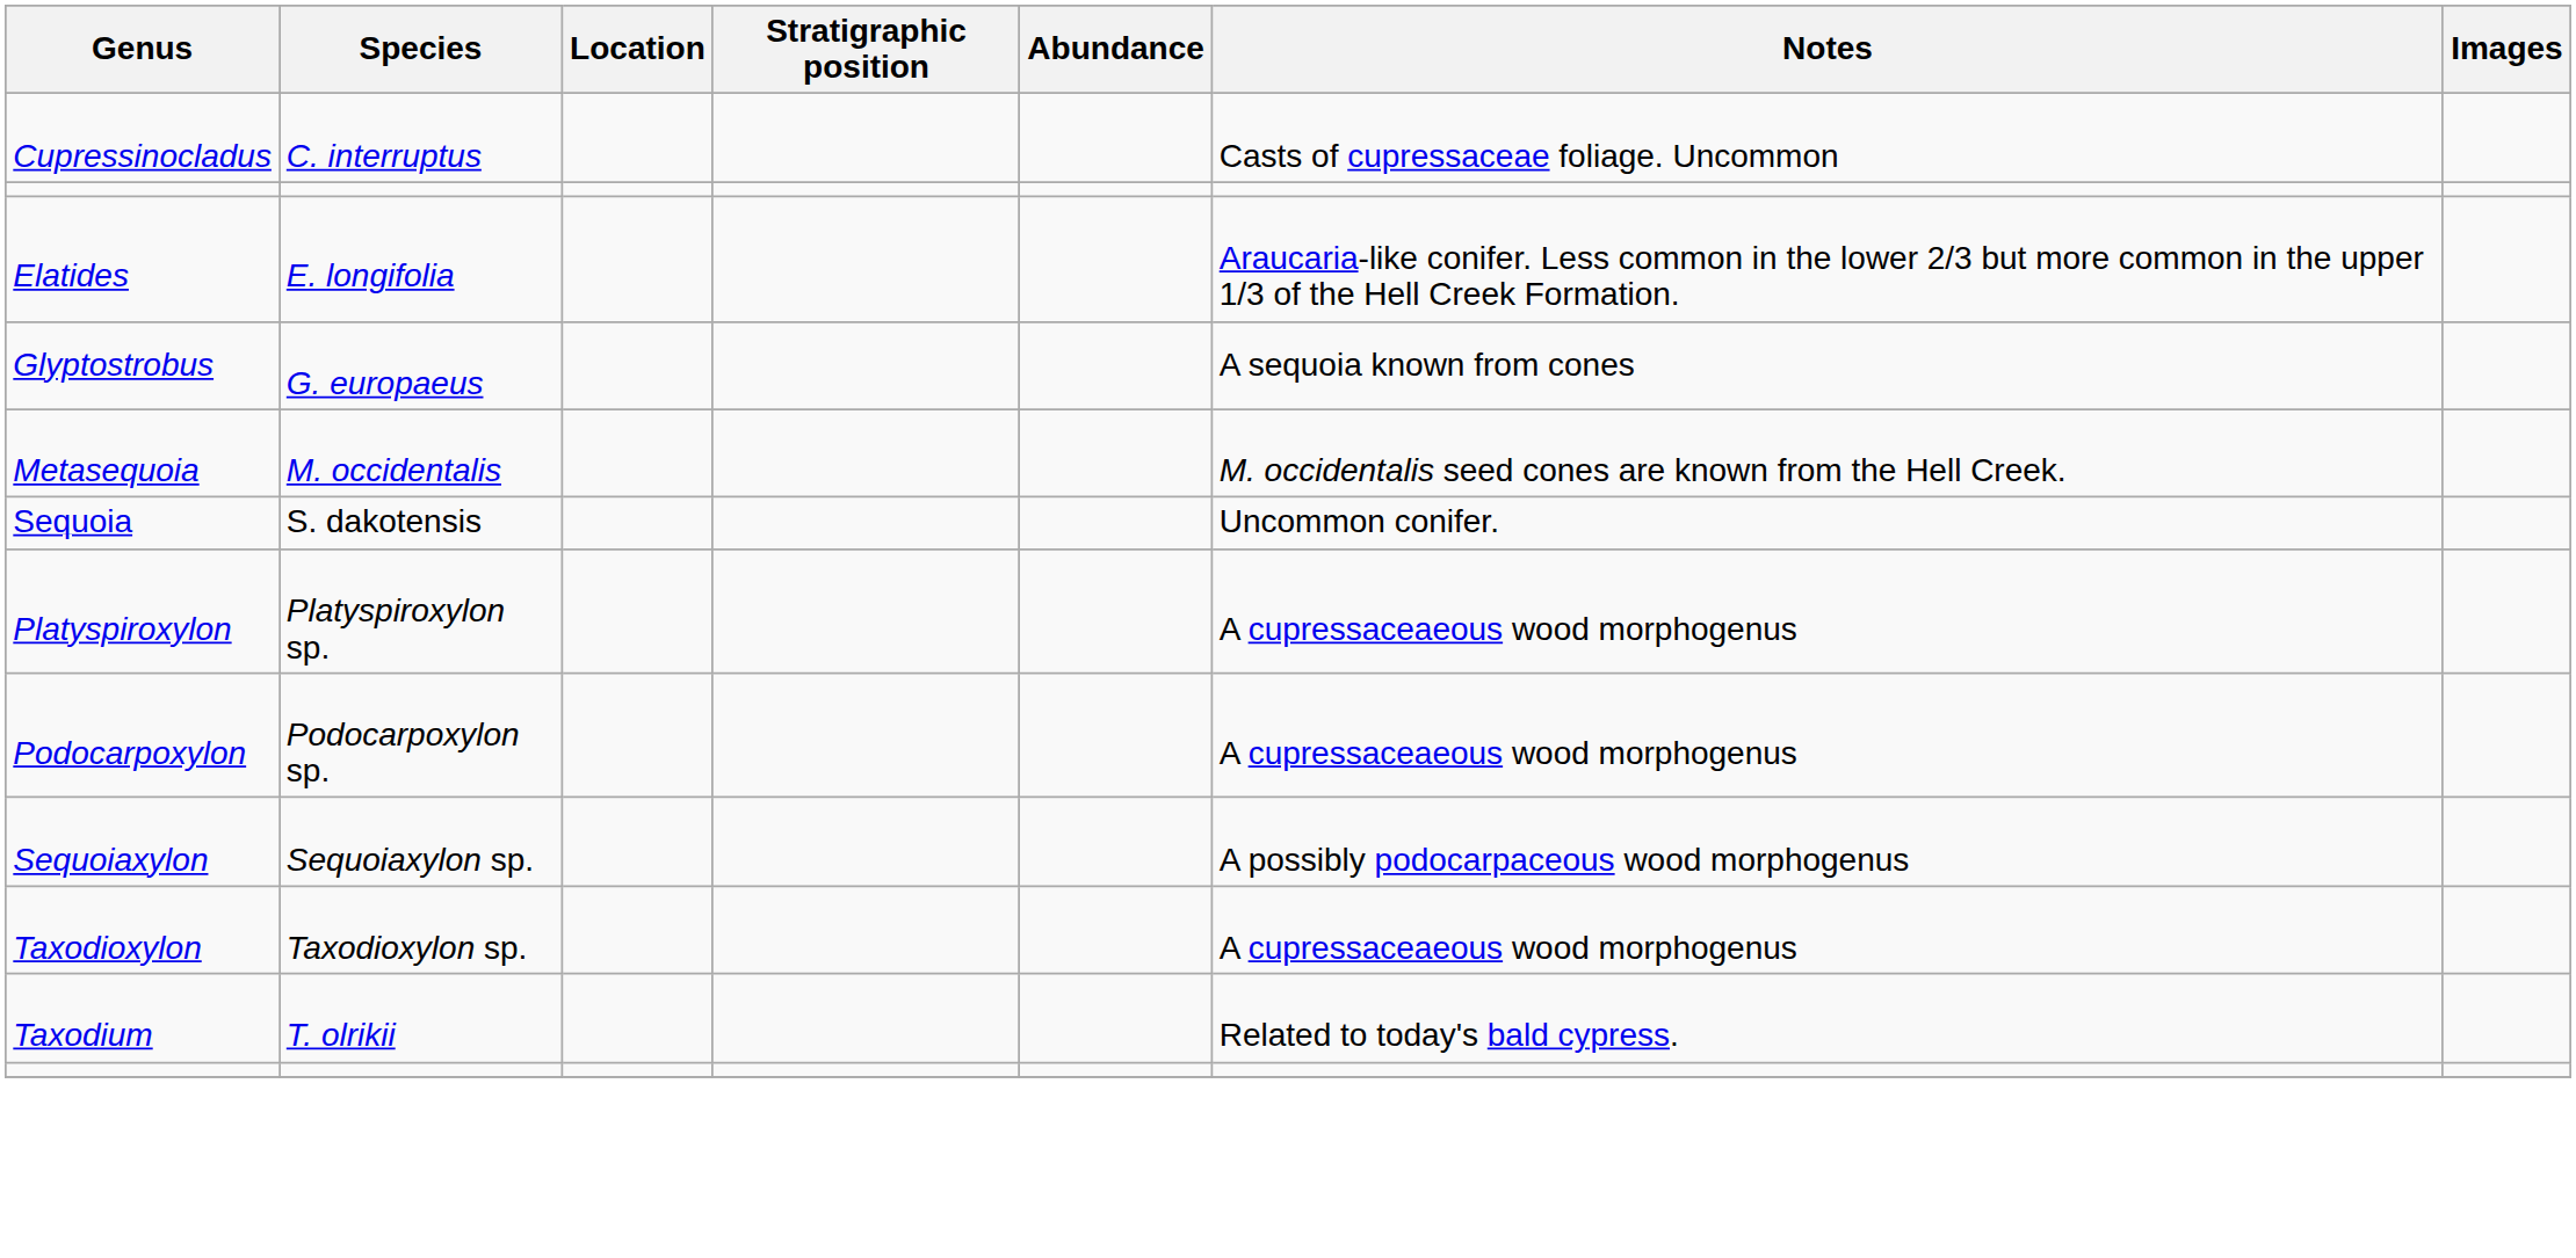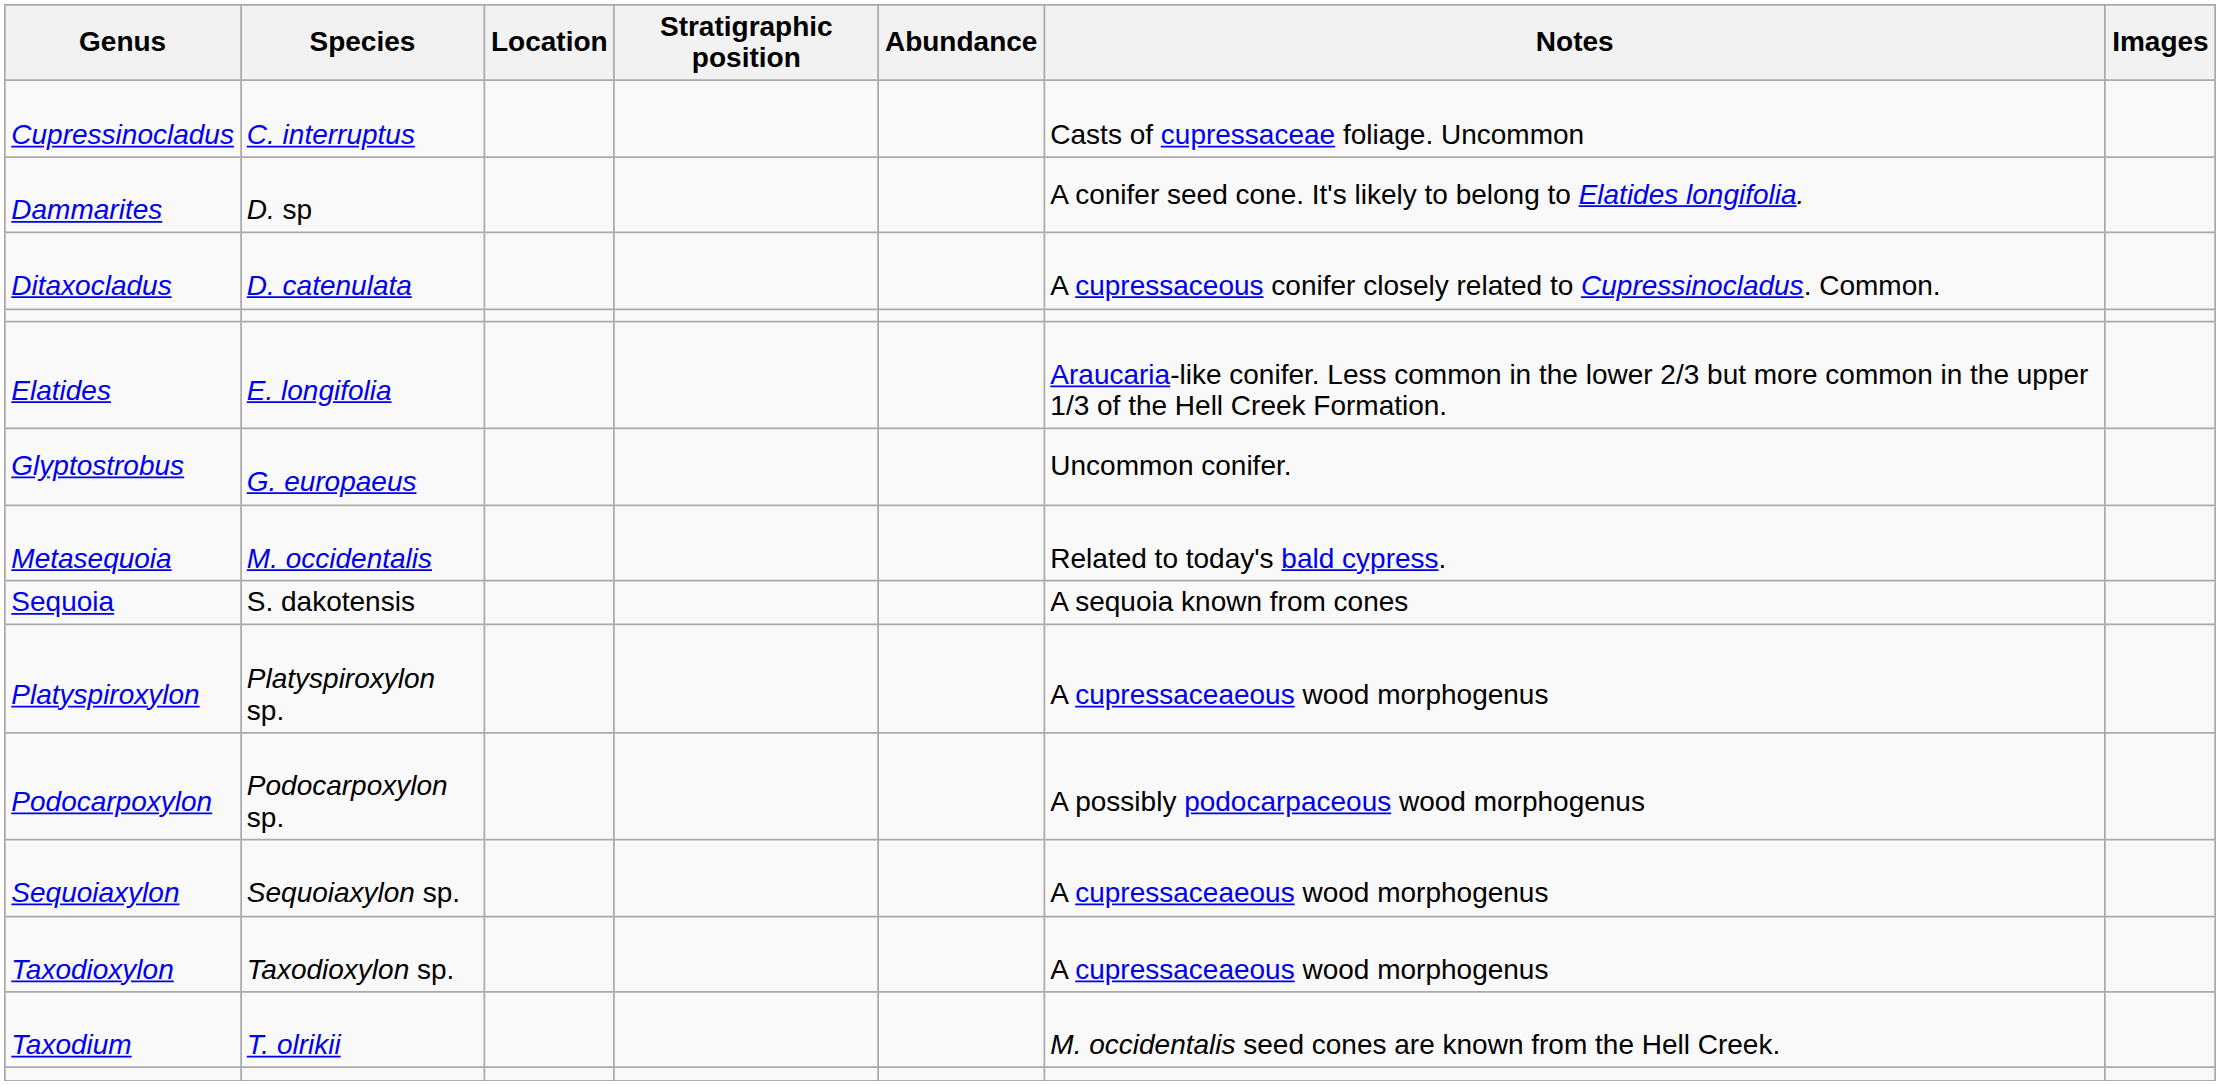 <table class="wikitable sortable"  style="margin:auto; width:100%;">
 <tr>
 <th>Genus</th>
 <th>Species</th>
 <th>Location</th>
 <th>Stratigraphic position</th>
 <th>Abundance</th>
 <th>Notes</th>
 <th>Images</th>
 </tr>
 <tr>
 <td><br><em><a href='#'>Cupressinocladus</a></em></td>
 <td><br><em><a href='#'>C. interruptus</a></em></td>
 <td></td>
 <td></td>
 <td></td>
 <td><br>Casts of <a href='#'>cupressaceae</a> foliage. Uncommon</td>
 <td></td>
+</tr>
+<tr>
+<td><br><em><a href='#'>Dammarites</a></em></td>
+<td><br><em>D.</em> sp</td>
+<td></td>
+<td></td>
+<td></td>
+<td>A conifer seed cone. It's likely to belong to <em><a href='#'>Elatides longifolia</a>.</em></td>
+<td></td>
+</tr>
+<tr>
+<td><br><em><a href='#'>Ditaxocladus</a></em></td>
+<td><br><em><a href='#'>D. catenulata</a></em></td>
+<td></td>
+<td></td>
+<td></td>
+<td><br>A <a href='#'>cupressaceous</a> conifer closely related to <em><a href='#'>Cupressinocladus</a></em>. Common.</td>
+<td><br></td>
 </tr>
 <tr>
 <td></td>
 <td></td>
 <td></td>
 <td></td>
 <td></td>
 <td></td>
 <td></td>
 </tr>
 <tr>
 <td><br><em><a href='#'>Elatides</a></em></td>
 <td><br><em><a href='#'>E. longifolia</a></em></td>
 <td></td>
 <td></td>
 <td></td>
 <td><br><a href='#'>Araucaria</a>-like conifer. Less common in the lower 2/3 but more common in the upper 1/3 of the Hell Creek Formation.</td>
 <td><br></td>
 </tr>
 <tr>
 <td><em><a href='#'>Glyptostrobus</a></em></td>
 <td><br><em><a href='#'>G. europaeus</a></em></td>
 <td></td>
 <td></td>
 <td></td>
-<td>A sequoia known from cones</td>
+<td>Uncommon conifer.</td>
 <td><br></td>
 </tr>
 <tr>
 <td><br><em><a href='#'>Metasequoia</a></em></td>
 <td><br><em><a href='#'>M. occidentalis</a></em></td>
 <td></td>
 <td></td>
 <td></td>
-<td><br><em>M. occidentalis</em> seed cones are known from the Hell Creek.</td>
+<td><br>Related to today's <a href='#'>bald cypress</a>.</td>
 <td></td>
 </tr>
 <tr>
 <td><a href='#'>Sequoia</a></td>
 <td>S. dakotensis</td>
 <td></td>
 <td></td>
 <td></td>
-<td>Uncommon conifer.</td>
+<td>A sequoia known from cones</td>
 <td></td>
 </tr>
 <tr>
 <td><br><em><a href='#'>Platyspiroxylon</a></em></td>
 <td><br><em>Platyspiroxylon</em> sp.</td>
 <td></td>
 <td></td>
 <td></td>
 <td><br>A <a href='#'>cupressaceaeous</a> wood morphogenus</td>
 <td></td>
 </tr>
 <tr>
 <td><br><em><a href='#'>Podocarpoxylon</a></em></td>
 <td><br><em>Podocarpoxylon</em> sp.</td>
 <td></td>
 <td></td>
 <td></td>
-<td><br>A <a href='#'>cupressaceaeous</a> wood morphogenus</td>
+<td><br>A possibly <a href='#'>podocarpaceous</a> wood morphogenus</td>
 <td></td>
 </tr>
 <tr>
 <td><br><em><a href='#'>Sequoiaxylon</a></em></td>
 <td><br><em>Sequoiaxylon</em> sp.</td>
 <td></td>
 <td></td>
 <td></td>
-<td><br>A possibly <a href='#'>podocarpaceous</a> wood morphogenus</td>
+<td><br>A <a href='#'>cupressaceaeous</a> wood morphogenus</td>
 <td></td>
 </tr>
 <tr>
 <td><br><em><a href='#'>Taxodioxylon</a></em></td>
 <td><br><em>Taxodioxylon</em> sp.</td>
 <td></td>
 <td></td>
 <td></td>
 <td><br>A <a href='#'>cupressaceaeous</a> wood morphogenus</td>
 <td></td>
 </tr>
 <tr>
 <td><br><em><a href='#'>Taxodium</a></em></td>
 <td><br><em><a href='#'>T. olrikii</a></em></td>
 <td></td>
 <td></td>
 <td></td>
-<td><br>Related to today's <a href='#'>bald cypress</a>.</td>
+<td><br><em>M. occidentalis</em> seed cones are known from the Hell Creek.</td>
 <td></td>
 </tr>
 <tr>
 <td></td>
 <td></td>
 <td></td>
 <td></td>
 <td></td>
 <td></td>
 <td></td>
 </tr>
 <tr>
 </tr>
 </table>
